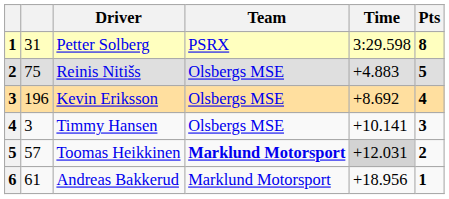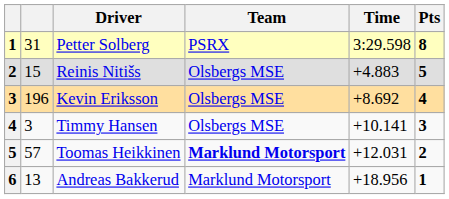 <table class=wikitable style="font-size:95%">
 <tr>
 <th></th>
 <th></th>
 <th>Driver</th>
 <th>Team</th>
 <th>Time</th>
 <th>Pts</th>
 </tr>
 <tr>
 <th style="background:#ffffbf;">1</th>
 <td style="background:#ffffbf;">31</td>
 <td style="background:#ffffbf;"> <a href='#'>Petter Solberg</a></td>
 <td style="background:#ffffbf;"><a href='#'>PSRX</a></td>
 <td style="background:#ffffbf;">3:29.598</td>
 <td style="background:#ffffbf;"><strong>8</strong></td>
 </tr>
 <tr>
 <th style="background:#dfdfdf;">2</th>
-<td style="background:#dfdfdf;">75</td>
+<td style="background:#dfdfdf;">15</td>
 <td style="background:#dfdfdf;"> <a href='#'>Reinis Nitišs</a></td>
 <td style="background:#dfdfdf;"><a href='#'>Olsbergs MSE</a></td>
 <td style="background:#dfdfdf;">+4.883</td>
 <td style="background:#dfdfdf;"><strong>5</strong></td>
 </tr>
 <tr>
 <th style="background:#ffdf9f;">3</th>
 <td style="background:#ffdf9f;">196</td>
 <td style="background:#ffdf9f;"> <a href='#'>Kevin Eriksson</a></td>
 <td style="background:#ffdf9f;"><a href='#'>Olsbergs MSE</a></td>
 <td style="background:#ffdf9f;">+8.692</td>
 <td style="background:#ffdf9f;"><strong>4</strong></td>
 </tr>
 <tr>
 <th>4</th>
 <td>3</td>
 <td> <a href='#'>Timmy Hansen</a></td>
 <td><a href='#'>Olsbergs MSE</a></td>
 <td>+10.141</td>
 <td><strong>3</strong></td>
 </tr>
 <tr>
 <th>5</th>
 <td>57</td>
 <td> <a href='#'>Toomas Heikkinen</a></td>
 <td><strong><a href='#'>Marklund Motorsport</a></strong></td>
-<td style="background: lightgrey;">+12.031</td>
+<td>+12.031</td>
 <td><strong>2</strong></td>
 </tr>
 <tr>
 <th>6</th>
-<td>61</td>
+<td>13</td>
 <td> <a href='#'>Andreas Bakkerud</a></td>
 <td><a href='#'>Marklund Motorsport</a></td>
 <td>+18.956</td>
 <td><strong>1</strong></td>
 </tr>
 </table>
